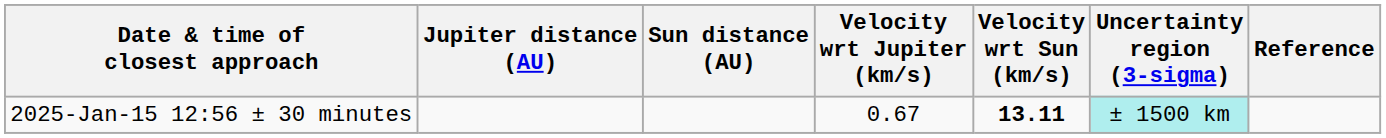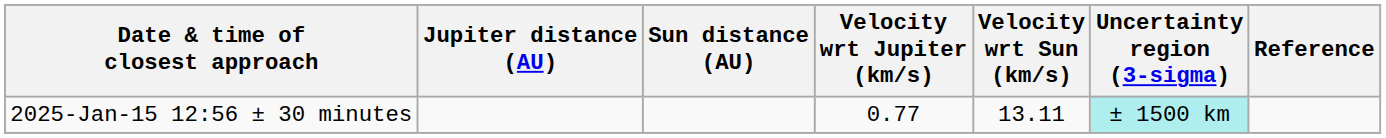 <table class="wikitable" style="text-align: center; font-size: 0.9em;">
 <tr>
 <th>Date & time of<br>closest approach</th>
 <th>Jupiter distance<br>(<a href='#'>AU</a>)</th>
 <th>Sun distance<br>(AU)</th>
 <th>Velocity<br>wrt Jupiter<br>(km/s)</th>
 <th>Velocity<br>wrt Sun<br>(km/s)</th>
 <th>Uncertainty<br>region<br>(<a href='#'>3-sigma</a>)</th>
 <th>Reference</th>
 </tr>
 <tr>
 <td>2025-Jan-15 12:56 ± 30 minutes</td>
 <td></td>
 <td></td>
-<td>0.67</td>
-<td><strong>13.11</strong></td>
+<td>0.77</td>
+<td>13.11</td>
 <td style="background: paleturquoise;">± 1500 km</td>
 <td><small></small></td>
 </tr>
 </table>
